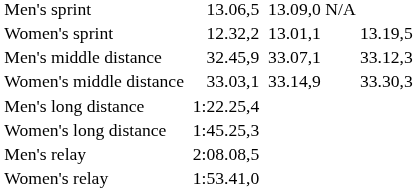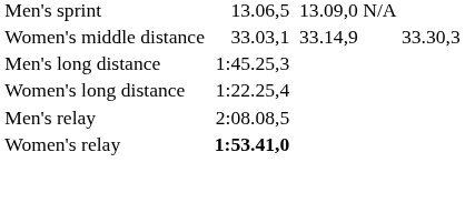 <table>
 <tr style="vertical-align:top;">
 <td>Men's sprint </td>
 <td></td>
 <td style="text-align:right;">13.06,5</td>
 <td><br> </td>
 <td style="text-align:right;">13.09,0</td>
 <td>N/A</td>
 <td style="text-align:right;"></td>
-</tr>
-<tr style="vertical-align:top;">
-<td>Women's sprint </td>
-<td></td>
-<td style="text-align:right;">12.32,2</td>
-<td></td>
-<td style="text-align:right;">13.01,1</td>
-<td></td>
-<td style="text-align:right;">13.19,5</td>
-</tr>
-<tr style="vertical-align:top;">
-<td>Men's middle distance </td>
-<td></td>
-<td style="text-align:right;">32.45,9</td>
-<td></td>
-<td style="text-align:right;">33.07,1</td>
-<td></td>
-<td style="text-align:right;">33.12,3</td>
 </tr>
 <tr style="vertical-align:top;">
 <td>Women's middle distance </td>
 <td></td>
 <td style="text-align:right;">33.03,1</td>
 <td></td>
 <td style="text-align:right;">33.14,9</td>
 <td></td>
 <td style="text-align:right;">33.30,3</td>
 </tr>
 <tr style="vertical-align:top;">
 <td>Men's long distance </td>
 <td></td>
-<td style="text-align:right;">1:22.25,4</td>
+<td style="text-align:right;">1:45.25,3</td>
 <td></td>
 <td style="text-align:right;"></td>
 <td></td>
 <td style="text-align:right;"></td>
 </tr>
 <tr style="vertical-align:top;">
 <td>Women's long distance </td>
 <td></td>
-<td style="text-align:right;">1:45.25,3</td>
+<td style="text-align:right;">1:22.25,4</td>
 <td></td>
 <td style="text-align:right;"></td>
 <td></td>
 <td style="text-align:right;"></td>
 </tr>
 <tr style="vertical-align:top;">
 <td>Men's relay</td>
 <td></td>
 <td style="text-align:right;">2:08.08,5</td>
 <td></td>
 <td style="text-align:right;"></td>
 <td></td>
 <td style="text-align:right;"></td>
 </tr>
 <tr style="vertical-align:top;">
 <td>Women's relay</td>
 <td></td>
-<td style="text-align:right;">1:53.41,0</td>
+<td style="text-align:right;"><strong>1:53.41,0</strong></td>
 <td></td>
 <td style="text-align:right;"></td>
 <td></td>
 <td style="text-align:right;"></td>
 </tr>
 </table>
